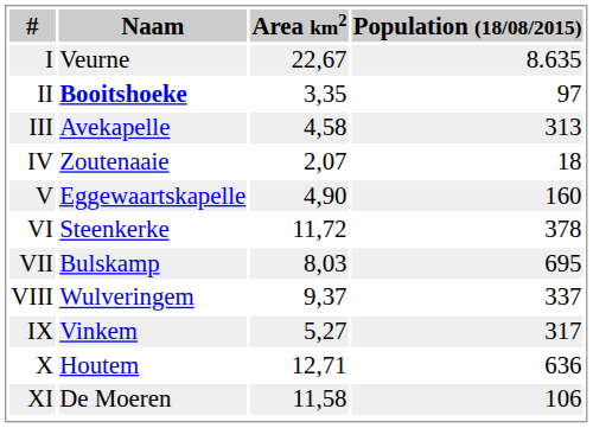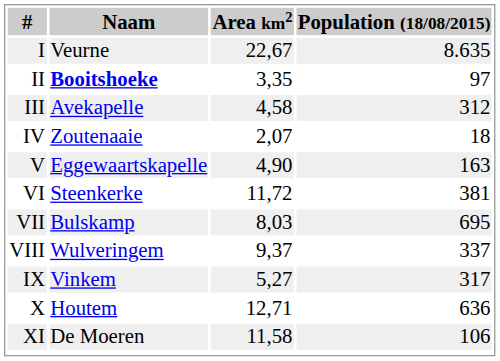 <table border="0" style="border: 1px solid #999; background-color:#FFFFFF">
 <tr align="center" bgcolor="#CCCCCC">
 <th>#</th>
 <th>Naam</th>
 <th>Area <small>km<sup>2</sup></small></th>
 <th>Population <small>(18/08/2015)</small></th>
 </tr>
 <tr align="right" bgcolor="#efefef">
 <td>I</td>
 <td align="left">Veurne</td>
 <td>22,67</td>
 <td>8.635</td>
 </tr>
 <tr align="right">
 <td>II</td>
 <td align="left"><strong><a href='#'>Booitshoeke</a></strong></td>
 <td>3,35</td>
 <td>97</td>
 </tr>
 <tr align="right" bgcolor="#efefef">
 <td>III</td>
 <td align="left"><a href='#'>Avekapelle</a></td>
 <td>4,58</td>
-<td>313</td>
+<td>312</td>
 </tr>
 <tr align="right">
 <td>IV</td>
 <td align="left"><a href='#'>Zoutenaaie</a></td>
 <td>2,07</td>
 <td>18</td>
 </tr>
 <tr align="right" bgcolor="#efefef">
 <td>V</td>
 <td align="left"><a href='#'>Eggewaartskapelle</a></td>
 <td>4,90</td>
-<td>160</td>
+<td>163</td>
 </tr>
 <tr align="right">
 <td>VI</td>
 <td align="left"><a href='#'>Steenkerke</a></td>
 <td>11,72</td>
-<td>378</td>
+<td>381</td>
 </tr>
 <tr align="right" bgcolor="#efefef">
 <td>VII</td>
 <td align="left"><a href='#'>Bulskamp</a></td>
 <td>8,03</td>
 <td>695</td>
 </tr>
 <tr align="right">
 <td>VIII</td>
 <td align="left"><a href='#'>Wulveringem</a></td>
 <td>9,37</td>
 <td>337</td>
 </tr>
 <tr align="right" bgcolor="#efefef">
 <td>IX</td>
 <td align="left"><a href='#'>Vinkem</a></td>
 <td>5,27</td>
 <td>317</td>
 </tr>
 <tr align="right">
 <td>X</td>
 <td align="left"><a href='#'>Houtem</a></td>
 <td>12,71</td>
 <td>636</td>
 </tr>
 <tr align="right" bgcolor="#efefef">
 <td>XI</td>
 <td align="left">De Moeren</td>
 <td>11,58</td>
 <td>106</td>
 </tr>
 <tr align="right">
 </tr>
 </table>
